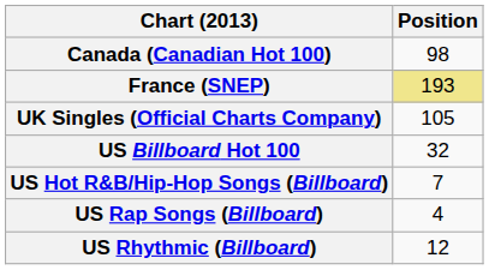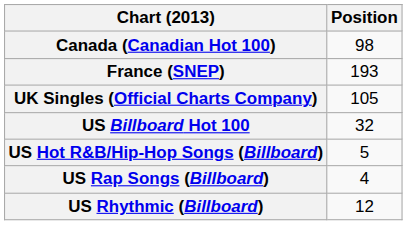 <table class="wikitable sortable plainrowheaders" style="text-align:center">
 <tr>
 <th scope="col">Chart (2013)</th>
 <th scope="col">Position</th>
 </tr>
 <tr>
 <th scope="row">Canada (<a href='#'>Canadian Hot 100</a>)</th>
 <td align="center">98</td>
 </tr>
 <tr>
 <th scope="row">France (<a href='#'>SNEP</a>)</th>
-<td align="center" style="background: khaki;">193</td>
+<td align="center">193</td>
 </tr>
 <tr>
 <th scope="row">UK Singles (<a href='#'>Official Charts Company</a>)</th>
 <td align="center">105</td>
 </tr>
 <tr>
 <th scope="row">US <a href='#'><em>Billboard</em> Hot 100</a></th>
 <td style="text-align:center;">32</td>
 </tr>
 <tr>
 <th scope="row">US <a href='#'>Hot R&B/Hip-Hop Songs</a> (<em><a href='#'>Billboard</a></em>)</th>
-<td style="text-align:center;">7</td>
+<td style="text-align:center;">5</td>
 </tr>
 <tr>
 <th scope="row">US <a href='#'>Rap Songs</a> (<em><a href='#'>Billboard</a></em>)</th>
 <td style="text-align:center;">4</td>
 </tr>
 <tr>
 <th scope="row">US <a href='#'>Rhythmic</a> (<em><a href='#'>Billboard</a></em>)</th>
 <td style="text-align:center;">12</td>
 </tr>
 </table>
